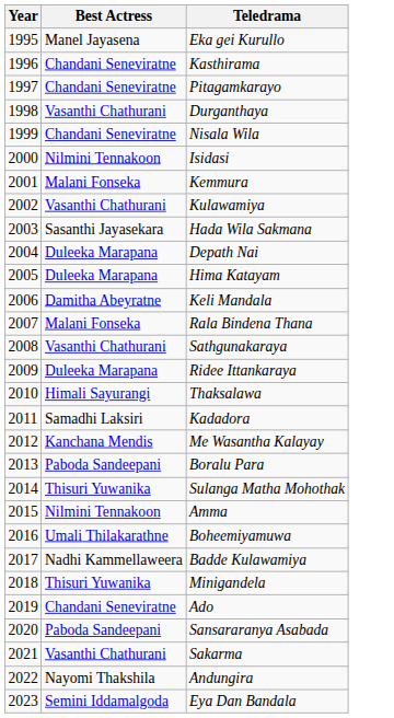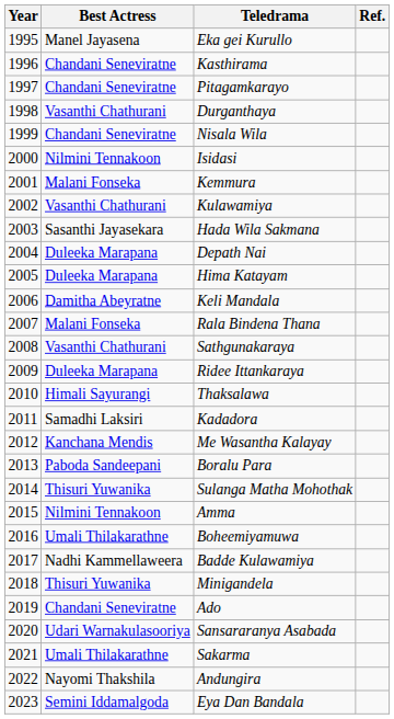 <table class="wikitable">
 <tr>
 <th>Year</th>
 <th>Best Actress</th>
 <th>Teledrama</th>
+<th>Ref.</th>
 </tr>
 <tr>
 <td>1995</td>
 <td>Manel Jayasena</td>
 <td><em>Eka gei Kurullo</em></td>
+<td></td>
 </tr>
 <tr>
 <td>1996</td>
 <td><a href='#'>Chandani Seneviratne</a></td>
 <td><em>Kasthirama</em></td>
+<td></td>
 </tr>
 <tr>
 <td>1997</td>
 <td><a href='#'>Chandani Seneviratne</a></td>
 <td><em>Pitagamkarayo</em></td>
+<td></td>
 </tr>
 <tr>
 <td>1998</td>
 <td><a href='#'>Vasanthi Chathurani</a></td>
 <td><em>Durganthaya</em></td>
+<td></td>
 </tr>
 <tr>
 <td>1999</td>
 <td><a href='#'>Chandani Seneviratne</a></td>
 <td><em>Nisala Wila</em></td>
+<td></td>
 </tr>
 <tr>
 <td>2000</td>
 <td><a href='#'>Nilmini Tennakoon</a></td>
 <td><em>Isidasi</em></td>
+<td></td>
 </tr>
 <tr>
 <td>2001</td>
 <td><a href='#'>Malani Fonseka</a></td>
 <td><em>Kemmura</em></td>
+<td></td>
 </tr>
 <tr>
 <td>2002</td>
 <td><a href='#'>Vasanthi Chathurani</a></td>
 <td><em>Kulawamiya</em></td>
+<td></td>
 </tr>
 <tr>
 <td>2003</td>
 <td>Sasanthi Jayasekara</td>
 <td><em>Hada Wila Sakmana</em></td>
+<td></td>
 </tr>
 <tr>
 <td>2004</td>
 <td><a href='#'>Duleeka Marapana</a></td>
 <td><em>Depath Nai</em></td>
+<td></td>
 </tr>
 <tr>
 <td>2005</td>
 <td><a href='#'>Duleeka Marapana</a></td>
 <td><em>Hima Katayam</em></td>
+<td></td>
 </tr>
 <tr>
 <td>2006</td>
 <td><a href='#'>Damitha Abeyratne</a></td>
 <td><em>Keli Mandala</em></td>
+<td></td>
 </tr>
 <tr>
 <td>2007</td>
 <td><a href='#'>Malani Fonseka</a></td>
 <td><em>Rala Bindena Thana</em></td>
+<td></td>
 </tr>
 <tr>
 <td>2008</td>
 <td><a href='#'>Vasanthi Chathurani</a></td>
 <td><em>Sathgunakaraya</em></td>
+<td></td>
 </tr>
 <tr>
 <td>2009</td>
 <td><a href='#'>Duleeka Marapana</a></td>
 <td><em>Ridee Ittankaraya</em></td>
+<td></td>
 </tr>
 <tr>
 <td>2010</td>
 <td><a href='#'>Himali Sayurangi</a></td>
 <td><em>Thaksalawa</em></td>
+<td></td>
 </tr>
 <tr>
 <td>2011</td>
 <td>Samadhi Laksiri</td>
 <td><em>Kadadora</em></td>
+<td></td>
 </tr>
 <tr>
 <td>2012</td>
 <td><a href='#'>Kanchana Mendis</a></td>
 <td><em>Me Wasantha Kalayay</em></td>
+<td></td>
 </tr>
 <tr>
 <td>2013</td>
 <td><a href='#'>Paboda Sandeepani</a></td>
 <td><em>Boralu Para</em></td>
+<td></td>
 </tr>
 <tr>
 <td>2014</td>
 <td><a href='#'>Thisuri Yuwanika</a></td>
 <td><em>Sulanga Matha Mohothak</em></td>
+<td></td>
 </tr>
 <tr>
 <td>2015</td>
 <td><a href='#'>Nilmini Tennakoon</a></td>
 <td><em>Amma</em></td>
+<td></td>
 </tr>
 <tr>
 <td>2016</td>
 <td><a href='#'>Umali Thilakarathne</a></td>
 <td><em>Boheemiyamuwa</em></td>
+<td></td>
 </tr>
 <tr>
 <td>2017</td>
 <td>Nadhi Kammellaweera</td>
 <td><em>Badde Kulawamiya</em></td>
+<td></td>
 </tr>
 <tr>
 <td>2018</td>
 <td><a href='#'>Thisuri Yuwanika</a></td>
 <td><em>Minigandela</em></td>
+<td></td>
 </tr>
 <tr>
 <td>2019</td>
 <td><a href='#'>Chandani Seneviratne</a></td>
 <td><em>Ado</em></td>
+<td></td>
 </tr>
 <tr>
 <td>2020</td>
-<td><a href='#'>Paboda Sandeepani</a></td>
+<td><a href='#'>Udari Warnakulasooriya</a></td>
 <td><em>Sansararanya Asabada</em></td>
+<td></td>
 </tr>
 <tr>
 <td>2021</td>
-<td><a href='#'>Vasanthi Chathurani</a></td>
+<td><a href='#'>Umali Thilakarathne</a></td>
 <td><em>Sakarma</em></td>
+<td></td>
 </tr>
 <tr>
 <td>2022</td>
 <td>Nayomi Thakshila</td>
 <td><em>Andungira</em></td>
+<td></td>
 </tr>
 <tr>
 <td>2023</td>
 <td><a href='#'>Semini Iddamalgoda</a></td>
 <td><em>Eya Dan Bandala</em></td>
+<td></td>
 </tr>
 </table>
